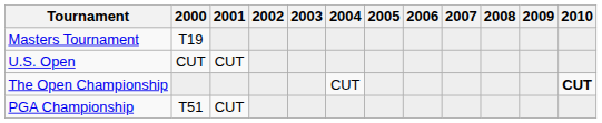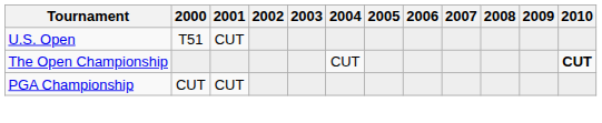 <table class="wikitable" style="font-size:95%;">
 <tr>
 <th>Tournament</th>
 <th>2000</th>
 <th>2001</th>
 <th>2002</th>
 <th>2003</th>
 <th>2004</th>
 <th>2005</th>
 <th>2006</th>
 <th>2007</th>
 <th>2008</th>
 <th>2009</th>
 <th>2010</th>
 </tr>
 <tr>
-<td><a href='#'>Masters Tournament</a></td>
-<td align="center">T19</td>
-<td style="background:#eeeeee;"></td>
-<td style="background:#eeeeee;"></td>
-<td style="background:#eeeeee;"></td>
-<td style="background:#eeeeee;"></td>
-<td style="background:#eeeeee;"></td>
-<td style="background:#eeeeee;"></td>
-<td style="background:#eeeeee;"></td>
-<td style="background:#eeeeee;"></td>
-<td style="background:#eeeeee;"></td>
-<td style="background:#eeeeee;"></td>
-</tr>
-<tr>
 <td><a href='#'>U.S. Open</a></td>
-<td align="center">CUT</td>
+<td align="center">T51</td>
 <td align="center">CUT</td>
 <td style="background:#eeeeee;"></td>
 <td style="background:#eeeeee;"></td>
 <td style="background:#eeeeee;"></td>
 <td style="background:#eeeeee;"></td>
 <td style="background:#eeeeee;"></td>
 <td style="background:#eeeeee;"></td>
 <td style="background:#eeeeee;"></td>
 <td style="background:#eeeeee;"></td>
 <td style="background:#eeeeee;"></td>
 </tr>
 <tr>
 <td><a href='#'>The Open Championship</a></td>
 <td style="background:#eeeeee;"></td>
 <td style="background:#eeeeee;"></td>
 <td style="background:#eeeeee;"></td>
 <td style="background:#eeeeee;"></td>
 <td align="center">CUT</td>
 <td style="background:#eeeeee;"></td>
 <td style="background:#eeeeee;"></td>
 <td style="background:#eeeeee;"></td>
 <td style="background:#eeeeee;"></td>
 <td style="background:#eeeeee;"></td>
 <td align="center"><strong>CUT</strong></td>
 </tr>
 <tr>
 <td><a href='#'>PGA Championship</a></td>
-<td align="center">T51</td>
+<td align="center">CUT</td>
 <td align="center">CUT</td>
 <td style="background:#eeeeee;"></td>
 <td style="background:#eeeeee;"></td>
 <td style="background:#eeeeee;"></td>
 <td style="background:#eeeeee;"></td>
 <td style="background:#eeeeee;"></td>
 <td style="background:#eeeeee;"></td>
 <td style="background:#eeeeee;"></td>
 <td style="background:#eeeeee;"></td>
 <td style="background:#eeeeee;"></td>
 </tr>
 </table>
